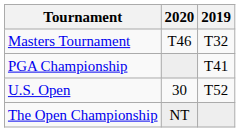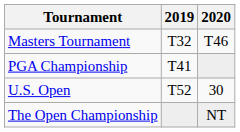 <table class="wikitable" style="font-size:95%;text-align:center;">
 <tr>
 <th>Tournament</th>
+<th>2019</th>
 <th>2020</th>
-<th>2019</th>
 </tr>
 <tr>
 <td align=left><a href='#'>Masters Tournament</a></td>
+<td>T32</td>
 <td>T46</td>
-<td>T32</td>
 </tr>
 <tr>
 <td align=left><a href='#'>PGA Championship</a></td>
+<td>T41</td>
 <td style="background:#eeeeee;"></td>
-<td>T41</td>
 </tr>
 <tr>
 <td align=left><a href='#'>U.S. Open</a></td>
+<td>T52</td>
 <td>30</td>
-<td>T52</td>
 </tr>
 <tr>
 <td align=left><a href='#'>The Open Championship</a></td>
+<td style="background:#eeeeee;"></td>
 <td style="background:#eeeeee;">NT</td>
-<td style="background:#eeeeee;"></td>
 </tr>
 </table>
